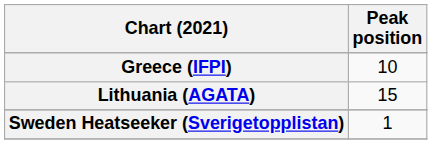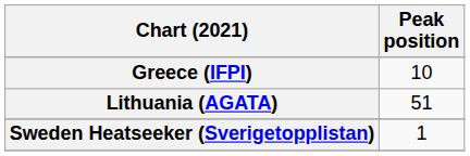 <table class="wikitable sortable plainrowheaders" style="text-align:center">
 <tr>
 <th scope="col">Chart (2021)</th>
 <th scope="col">Peak<br>position</th>
 </tr>
 <tr>
 </tr>
 <tr>
 </tr>
 <tr>
 <th scope="row">Greece (<a href='#'>IFPI</a>)</th>
 <td>10</td>
 </tr>
 <tr>
 <th scope="row">Lithuania (<a href='#'>AGATA</a>)</th>
-<td>15</td>
+<td>51</td>
 </tr>
 <tr>
 </tr>
 <tr>
 <th scope="row">Sweden Heatseeker (<a href='#'>Sverigetopplistan</a>)</th>
 <td>1</td>
 </tr>
 <tr>
 </tr>
 </table>
